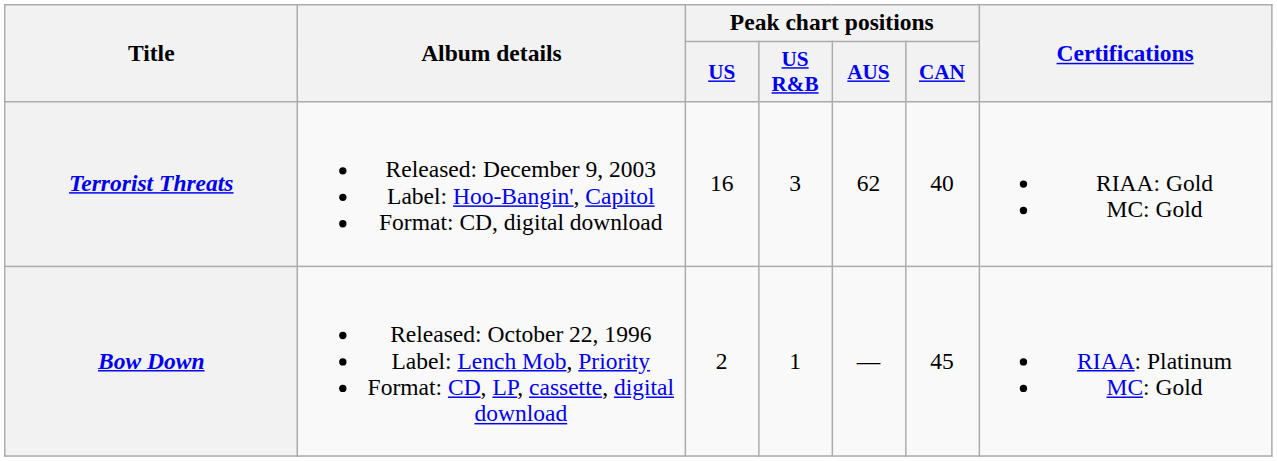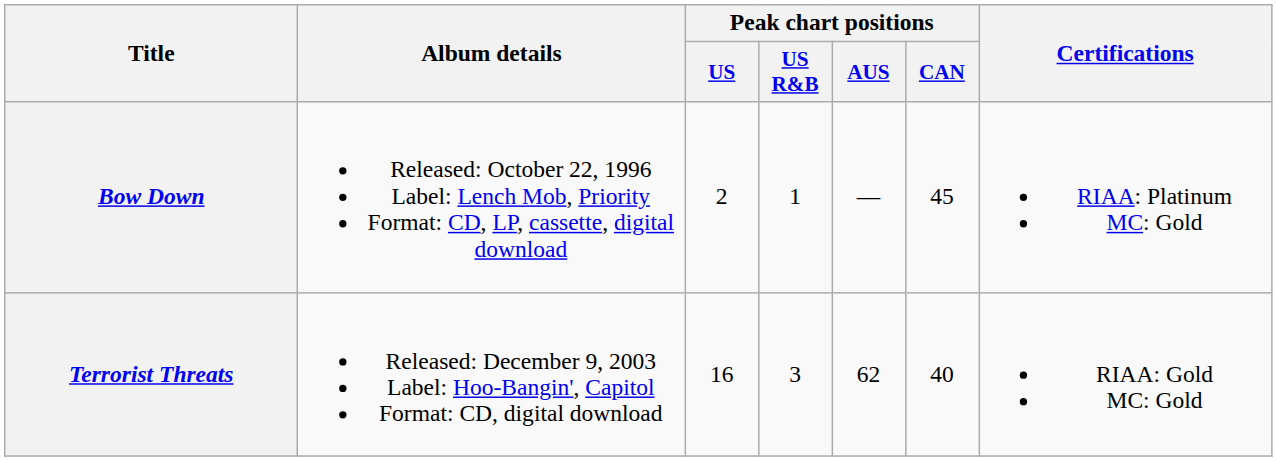 <table class="wikitable plainrowheaders" style="text-align:center;">
 <tr>
 <th scope="col" rowspan="2" style="width:12em;">Title</th>
 <th scope="col" rowspan="2" style="width:16em;">Album details</th>
 <th scope="col" colspan="4">Peak chart positions</th>
 <th scope="col" rowspan="2" style="width:12em;"><a href='#'>Certifications</a></th>
 </tr>
 <tr>
 <th scope="col" style="width:3em;font-size:90%;"><a href='#'>US</a><br></th>
 <th scope="col" style="width:3em;font-size:90%;"><a href='#'>US R&B</a><br></th>
 <th scope="col" style="width:3em;font-size:90%;"><a href='#'>AUS</a><br></th>
 <th scope="col" style="width:3em;font-size:90%;"><a href='#'>CAN</a><br></th>
 </tr>
 <tr>
+<th scope="row"><em><a href='#'>Bow Down</a></em></th>
+<td><br><ul><li>Released: October 22, 1996</li><li>Label: <a href='#'>Lench Mob</a>, <a href='#'>Priority</a></li><li>Format: <a href='#'>CD</a>, <a href='#'>LP</a>, <a href='#'>cassette</a>, <a href='#'>digital download</a></li></ul></td>
+<td>2</td>
+<td>1</td>
+<td>—</td>
+<td>45</td>
+<td><br><ul><li><a href='#'>RIAA</a>: Platinum</li><li><a href='#'>MC</a>: Gold</li></ul></td>
+</tr>
+<tr>
 <th scope="row"><em><a href='#'>Terrorist Threats</a></em></th>
 <td><br><ul><li>Released: December 9, 2003</li><li>Label: <a href='#'>Hoo-Bangin'</a>, <a href='#'>Capitol</a></li><li>Format: CD, digital download</li></ul></td>
 <td>16</td>
 <td>3</td>
 <td>62</td>
 <td>40</td>
 <td><br><ul><li>RIAA: Gold</li><li>MC: Gold</li></ul></td>
 </tr>
-<tr>
-<th scope="row"><em><a href='#'>Bow Down</a></em></th>
-<td><br><ul><li>Released: October 22, 1996</li><li>Label: <a href='#'>Lench Mob</a>, <a href='#'>Priority</a></li><li>Format: <a href='#'>CD</a>, <a href='#'>LP</a>, <a href='#'>cassette</a>, <a href='#'>digital download</a></li></ul></td>
-<td>2</td>
-<td>1</td>
-<td>—</td>
-<td>45</td>
-<td><br><ul><li><a href='#'>RIAA</a>: Platinum</li><li><a href='#'>MC</a>: Gold</li></ul></td>
-</tr>
 </table>
